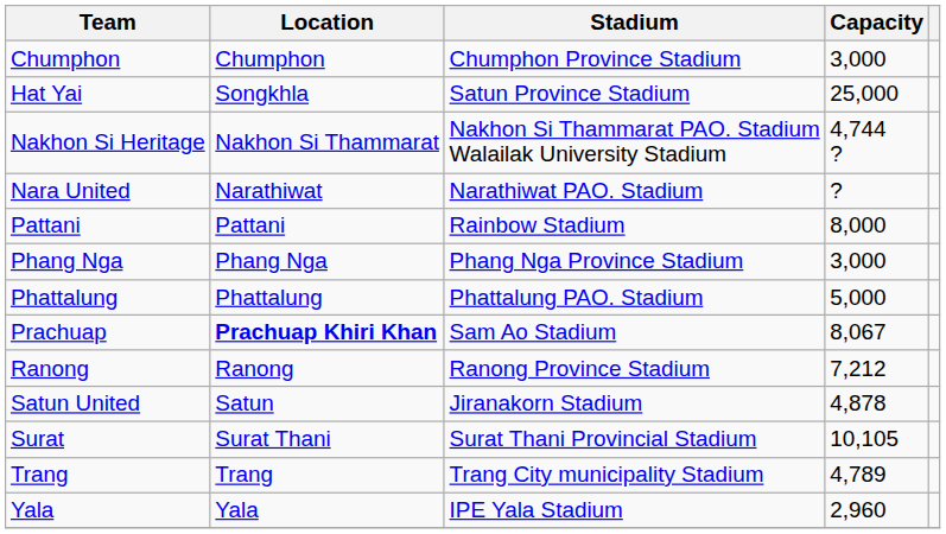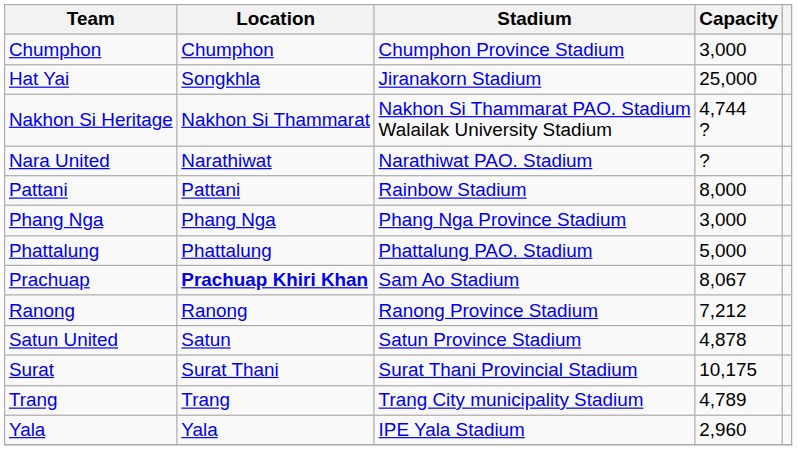 <table class="wikitable sortable">
 <tr>
 <th>Team</th>
 <th>Location</th>
 <th>Stadium</th>
 <th>Capacity</th>
 <th class="unsortable"></th>
 </tr>
 <tr>
 <td><a href='#'>Chumphon</a></td>
 <td><a href='#'>Chumphon</a></td>
 <td><a href='#'>Chumphon Province Stadium</a></td>
 <td>3,000</td>
 <td></td>
 </tr>
 <tr>
 <td><a href='#'>Hat Yai</a></td>
 <td><a href='#'>Songkhla</a></td>
-<td><a href='#'>Satun Province Stadium</a></td>
+<td><a href='#'>Jiranakorn Stadium</a></td>
 <td>25,000</td>
 <td></td>
 </tr>
 <tr>
 <td><a href='#'>Nakhon Si Heritage</a></td>
 <td><a href='#'>Nakhon Si Thammarat</a></td>
 <td><a href='#'>Nakhon Si Thammarat PAO. Stadium</a><br>Walailak University Stadium</td>
 <td>4,744<br>?</td>
 <td></td>
 </tr>
 <tr>
 <td><a href='#'>Nara United</a></td>
 <td><a href='#'>Narathiwat</a></td>
 <td><a href='#'>Narathiwat PAO. Stadium</a></td>
 <td>?</td>
 <td></td>
 </tr>
 <tr>
 <td><a href='#'>Pattani</a></td>
 <td><a href='#'>Pattani</a></td>
 <td><a href='#'>Rainbow Stadium</a></td>
 <td>8,000</td>
 <td></td>
 </tr>
 <tr>
 <td><a href='#'>Phang Nga</a></td>
 <td><a href='#'>Phang Nga</a></td>
 <td><a href='#'>Phang Nga Province Stadium</a></td>
 <td>3,000</td>
 <td></td>
 </tr>
 <tr>
 <td><a href='#'>Phattalung</a></td>
 <td><a href='#'>Phattalung</a></td>
 <td><a href='#'>Phattalung PAO. Stadium</a></td>
 <td>5,000</td>
 <td></td>
 </tr>
 <tr>
 <td><a href='#'>Prachuap</a></td>
 <td><strong><a href='#'>Prachuap Khiri Khan</a></strong></td>
 <td><a href='#'>Sam Ao Stadium</a></td>
 <td>8,067</td>
 <td></td>
 </tr>
 <tr>
 <td><a href='#'>Ranong</a></td>
 <td><a href='#'>Ranong</a></td>
 <td><a href='#'>Ranong Province Stadium</a></td>
 <td>7,212</td>
 <td></td>
 </tr>
 <tr>
 <td><a href='#'>Satun United</a></td>
 <td><a href='#'>Satun</a></td>
-<td><a href='#'>Jiranakorn Stadium</a></td>
+<td><a href='#'>Satun Province Stadium</a></td>
 <td>4,878</td>
 <td></td>
 </tr>
 <tr>
 <td><a href='#'>Surat</a></td>
 <td><a href='#'>Surat Thani</a></td>
 <td><a href='#'>Surat Thani Provincial Stadium</a></td>
-<td>10,105</td>
+<td>10,175</td>
 <td></td>
 </tr>
 <tr>
 <td><a href='#'>Trang</a></td>
 <td><a href='#'>Trang</a></td>
 <td><a href='#'>Trang City municipality Stadium</a></td>
 <td>4,789</td>
 <td></td>
 </tr>
 <tr>
 <td><a href='#'>Yala</a></td>
 <td><a href='#'>Yala</a></td>
 <td><a href='#'>IPE Yala Stadium</a></td>
 <td>2,960</td>
 <td></td>
 </tr>
 <tr>
 </tr>
 </table>
